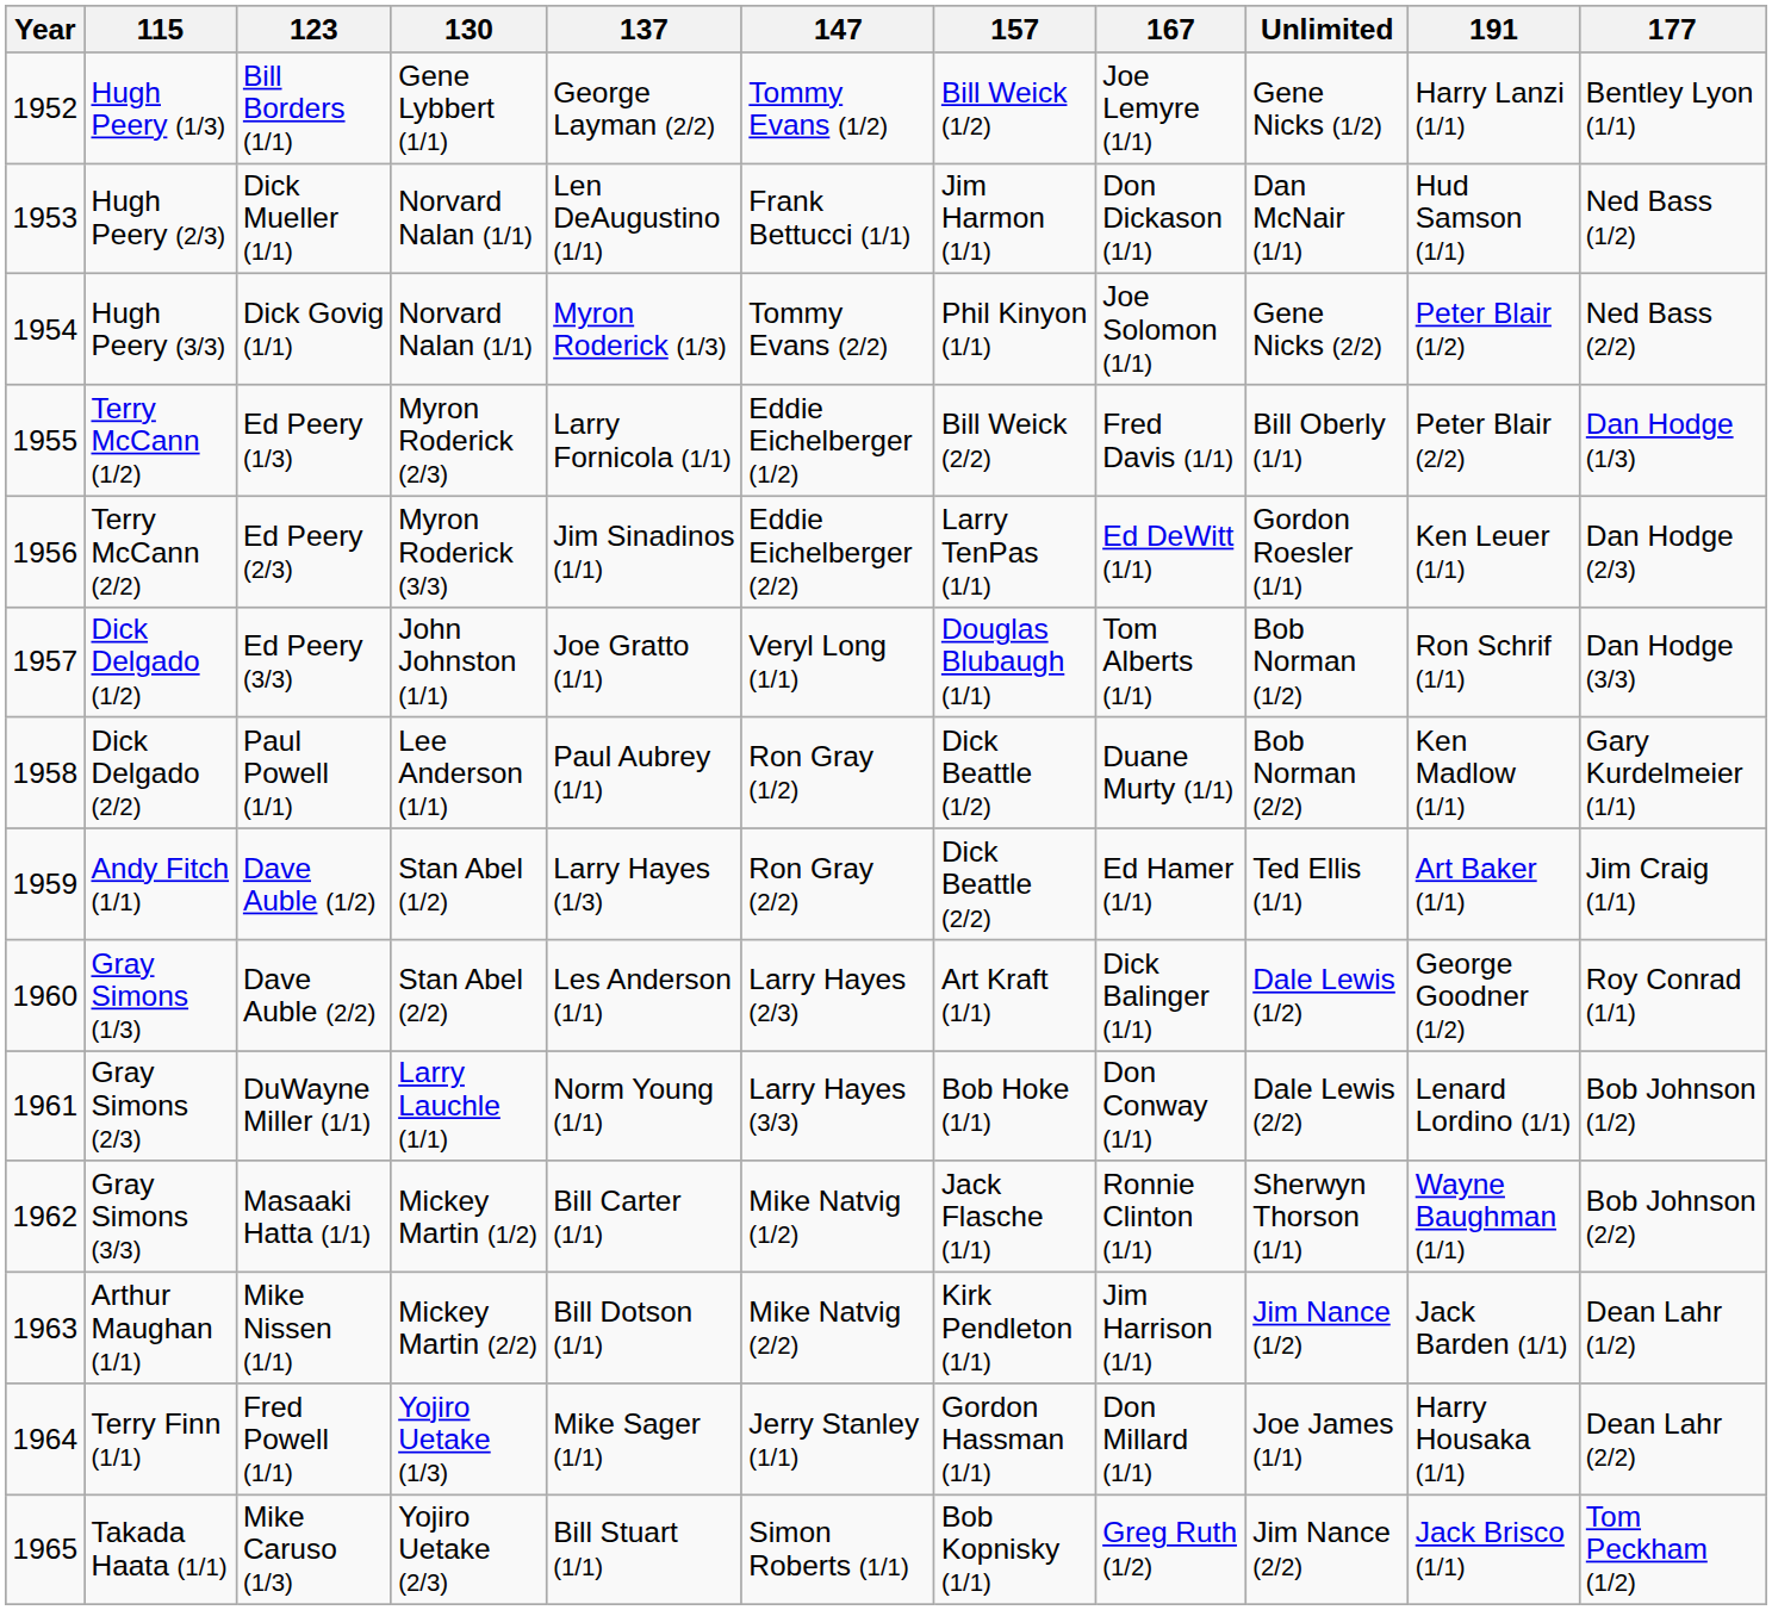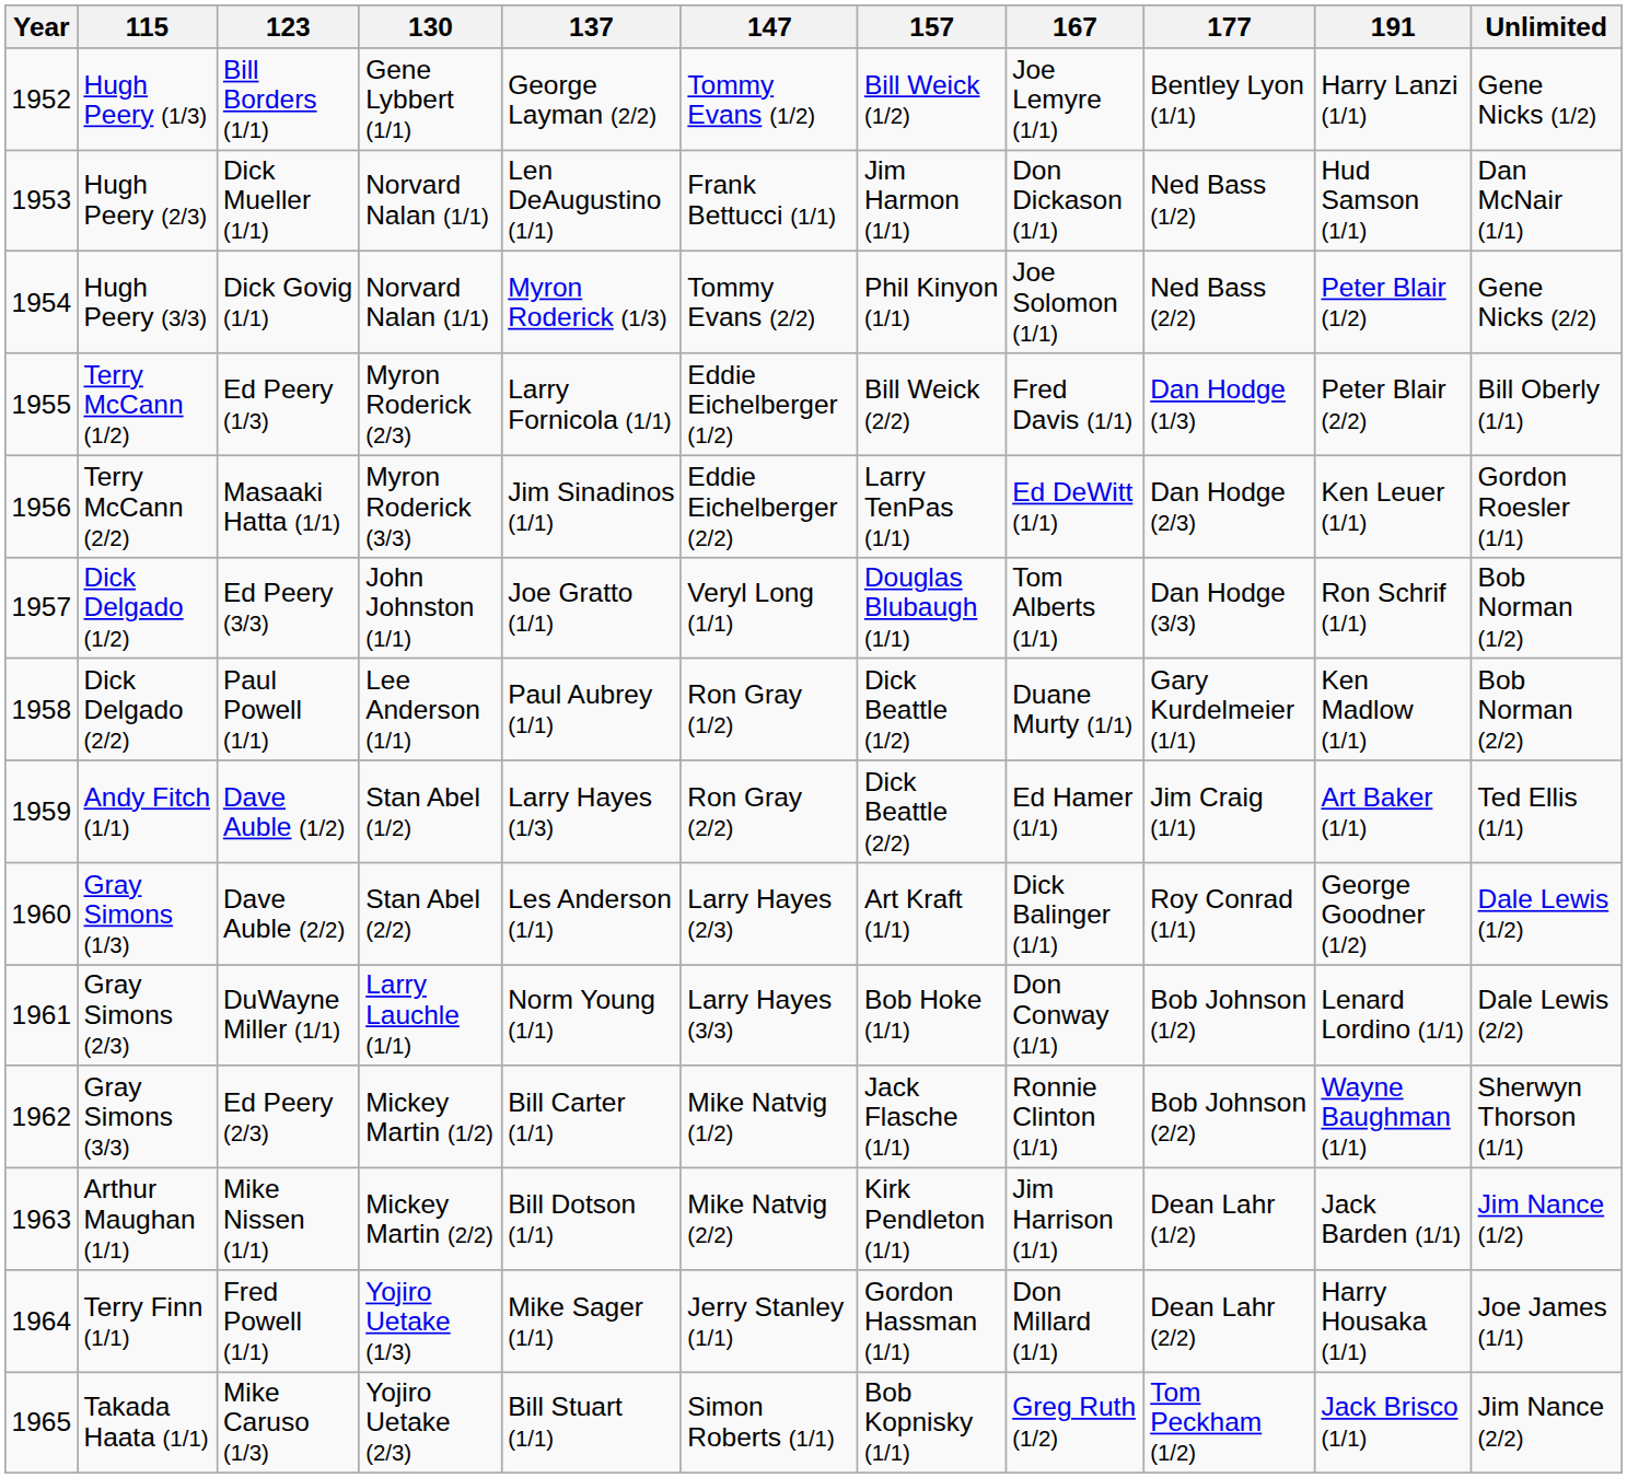 <table class="wikitable sortable" style="font-size: 90%">
 <tr>
 <th>Year</th>
 <th width=300>115</th>
 <th width=275>123</th>
 <th width=300>130</th>
 <th width=300>137</th>
 <th width=300>147</th>
 <th width=300>157</th>
 <th width=300>167</th>
+<th width=300>177</th>
+<th width=300>191</th>
 <th width=300>Unlimited</th>
-<th width=300>191</th>
-<th width=300>177</th>
 </tr>
 <tr>
 <td>1952</td>
 <td><a href='#'>Hugh Peery</a> <small>(1/3)</small></td>
 <td><a href='#'>Bill Borders</a> <small>(1/1)</small></td>
 <td>Gene Lybbert <small>(1/1)</small></td>
 <td>George Layman <small>(2/2)</small></td>
 <td><a href='#'>Tommy Evans</a> <small>(1/2)</small></td>
 <td><a href='#'>Bill Weick</a> <small>(1/2)</small></td>
 <td>Joe Lemyre <small>(1/1)</small></td>
+<td>Bentley Lyon <small>(1/1)</small></td>
+<td>Harry Lanzi <small>(1/1)</small></td>
 <td>Gene Nicks <small>(1/2)</small></td>
-<td>Harry Lanzi <small>(1/1)</small></td>
-<td>Bentley Lyon <small>(1/1)</small></td>
 </tr>
 <tr>
 <td>1953</td>
 <td>Hugh Peery <small>(2/3)</small></td>
 <td>Dick Mueller <small>(1/1)</small></td>
 <td>Norvard Nalan <small>(1/1)</small></td>
 <td>Len DeAugustino <small>(1/1)</small></td>
 <td>Frank Bettucci <small>(1/1)</small></td>
 <td>Jim Harmon <small>(1/1)</small></td>
 <td>Don Dickason <small>(1/1)</small></td>
+<td>Ned Bass <small>(1/2)</small></td>
+<td>Hud Samson <small>(1/1)</small></td>
 <td>Dan McNair <small>(1/1)</small></td>
-<td>Hud Samson <small>(1/1)</small></td>
-<td>Ned Bass <small>(1/2)</small></td>
 </tr>
 <tr>
 <td>1954</td>
 <td>Hugh Peery <small>(3/3)</small></td>
 <td>Dick Govig <small>(1/1)</small></td>
 <td>Norvard Nalan <small>(1/1)</small></td>
 <td><a href='#'>Myron Roderick</a> <small>(1/3)</small></td>
 <td>Tommy Evans <small>(2/2)</small></td>
 <td>Phil Kinyon <small>(1/1)</small></td>
 <td>Joe Solomon <small>(1/1)</small></td>
+<td>Ned Bass <small>(2/2)</small></td>
+<td><a href='#'>Peter Blair</a> <small>(1/2)</small></td>
 <td>Gene Nicks <small>(2/2)</small></td>
-<td><a href='#'>Peter Blair</a> <small>(1/2)</small></td>
-<td>Ned Bass <small>(2/2)</small></td>
 </tr>
 <tr>
 <td>1955</td>
 <td><a href='#'>Terry McCann</a> <small>(1/2)</small></td>
 <td>Ed Peery <small>(1/3)</small></td>
 <td>Myron Roderick <small>(2/3)</small></td>
 <td>Larry Fornicola <small>(1/1)</small></td>
 <td>Eddie Eichelberger <small>(1/2)</small></td>
 <td>Bill Weick <small>(2/2)</small></td>
 <td>Fred Davis <small>(1/1)</small></td>
+<td><a href='#'>Dan Hodge</a> <small>(1/3)</small></td>
+<td>Peter Blair <small>(2/2)</small></td>
 <td>Bill Oberly <small>(1/1)</small></td>
-<td>Peter Blair <small>(2/2)</small></td>
-<td><a href='#'>Dan Hodge</a> <small>(1/3)</small></td>
 </tr>
 <tr>
 <td>1956</td>
 <td>Terry McCann <small>(2/2)</small></td>
-<td>Ed Peery <small>(2/3)</small></td>
+<td>Masaaki Hatta <small>(1/1)</small></td>
 <td>Myron Roderick <small>(3/3)</small></td>
 <td>Jim Sinadinos <small>(1/1)</small></td>
 <td>Eddie Eichelberger <small>(2/2)</small></td>
 <td>Larry TenPas <small>(1/1)</small></td>
 <td><a href='#'>Ed DeWitt</a> <small>(1/1)</small></td>
+<td>Dan Hodge <small>(2/3)</small></td>
+<td>Ken Leuer <small>(1/1)</small></td>
 <td>Gordon Roesler <small>(1/1)</small></td>
-<td>Ken Leuer <small>(1/1)</small></td>
-<td>Dan Hodge <small>(2/3)</small></td>
 </tr>
 <tr>
 <td>1957</td>
 <td><a href='#'>Dick Delgado</a> <small>(1/2)</small></td>
 <td>Ed Peery <small>(3/3)</small></td>
 <td>John Johnston <small>(1/1)</small></td>
 <td>Joe Gratto <small>(1/1)</small></td>
 <td>Veryl Long <small>(1/1)</small></td>
 <td><a href='#'>Douglas Blubaugh</a> <small>(1/1)</small></td>
 <td>Tom Alberts <small>(1/1)</small></td>
+<td>Dan Hodge <small>(3/3)</small></td>
+<td>Ron Schrif <small>(1/1)</small></td>
 <td>Bob Norman <small>(1/2)</small></td>
-<td>Ron Schrif <small>(1/1)</small></td>
-<td>Dan Hodge <small>(3/3)</small></td>
 </tr>
 <tr>
 <td>1958</td>
 <td>Dick Delgado <small>(2/2)</small></td>
 <td>Paul Powell <small>(1/1)</small></td>
 <td>Lee Anderson <small>(1/1)</small></td>
 <td>Paul Aubrey <small>(1/1)</small></td>
 <td>Ron Gray <small>(1/2)</small></td>
 <td>Dick Beattle <small>(1/2)</small></td>
 <td>Duane Murty <small>(1/1)</small></td>
+<td>Gary Kurdelmeier <small>(1/1)</small></td>
+<td>Ken Madlow <small>(1/1)</small></td>
 <td>Bob Norman <small>(2/2)</small></td>
-<td>Ken Madlow <small>(1/1)</small></td>
-<td>Gary Kurdelmeier <small>(1/1)</small></td>
 </tr>
 <tr>
 <td>1959</td>
 <td><a href='#'>Andy Fitch</a> <small>(1/1)</small></td>
 <td><a href='#'>Dave Auble</a> <small>(1/2)</small></td>
 <td>Stan Abel <small>(1/2)</small></td>
 <td>Larry Hayes <small>(1/3)</small></td>
 <td>Ron Gray <small>(2/2)</small></td>
 <td>Dick Beattle <small>(2/2)</small></td>
 <td>Ed Hamer <small>(1/1)</small></td>
+<td>Jim Craig <small>(1/1)</small></td>
+<td><a href='#'>Art Baker</a> <small>(1/1)</small></td>
 <td>Ted Ellis <small>(1/1)</small></td>
-<td><a href='#'>Art Baker</a> <small>(1/1)</small></td>
-<td>Jim Craig <small>(1/1)</small></td>
 </tr>
 <tr>
 <td>1960</td>
 <td><a href='#'>Gray Simons</a> <small>(1/3)</small></td>
 <td>Dave Auble <small>(2/2)</small></td>
 <td>Stan Abel <small>(2/2)</small></td>
 <td>Les Anderson <small>(1/1)</small></td>
 <td>Larry Hayes <small>(2/3)</small></td>
 <td>Art Kraft <small>(1/1)</small></td>
 <td>Dick Balinger <small>(1/1)</small></td>
+<td>Roy Conrad <small>(1/1)</small></td>
+<td>George Goodner <small>(1/2)</small></td>
 <td><a href='#'>Dale Lewis</a> <small>(1/2)</small></td>
-<td>George Goodner <small>(1/2)</small></td>
-<td>Roy Conrad <small>(1/1)</small></td>
 </tr>
 <tr>
 <td>1961</td>
 <td>Gray Simons <small>(2/3)</small></td>
 <td>DuWayne Miller <small>(1/1)</small></td>
 <td><a href='#'>Larry Lauchle</a> <small>(1/1)</small></td>
 <td>Norm Young <small>(1/1)</small></td>
 <td>Larry Hayes <small>(3/3)</small></td>
 <td>Bob Hoke <small>(1/1)</small></td>
 <td>Don Conway <small>(1/1)</small></td>
+<td>Bob Johnson <small>(1/2)</small></td>
+<td>Lenard Lordino <small>(1/1)</small></td>
 <td>Dale Lewis <small>(2/2)</small></td>
-<td>Lenard Lordino <small>(1/1)</small></td>
-<td>Bob Johnson <small>(1/2)</small></td>
 </tr>
 <tr>
 <td>1962</td>
 <td>Gray Simons <small>(3/3)</small></td>
-<td>Masaaki Hatta <small>(1/1)</small></td>
+<td>Ed Peery <small>(2/3)</small></td>
 <td>Mickey Martin <small>(1/2)</small></td>
 <td>Bill Carter <small>(1/1)</small></td>
 <td>Mike Natvig <small>(1/2)</small></td>
 <td>Jack Flasche <small>(1/1)</small></td>
 <td>Ronnie Clinton <small>(1/1)</small></td>
+<td>Bob Johnson <small>(2/2)</small></td>
+<td><a href='#'>Wayne Baughman</a> <small>(1/1)</small></td>
 <td>Sherwyn Thorson <small>(1/1)</small></td>
-<td><a href='#'>Wayne Baughman</a> <small>(1/1)</small></td>
-<td>Bob Johnson <small>(2/2)</small></td>
 </tr>
 <tr>
 <td>1963</td>
 <td>Arthur Maughan <small>(1/1)</small></td>
 <td>Mike Nissen <small>(1/1)</small></td>
 <td>Mickey Martin <small>(2/2)</small></td>
 <td>Bill Dotson <small>(1/1)</small></td>
 <td>Mike Natvig <small>(2/2)</small></td>
 <td>Kirk Pendleton <small>(1/1)</small></td>
 <td>Jim Harrison <small>(1/1)</small></td>
+<td>Dean Lahr <small>(1/2)</small></td>
+<td>Jack Barden <small>(1/1)</small></td>
 <td><a href='#'>Jim Nance</a> <small>(1/2)</small></td>
-<td>Jack Barden <small>(1/1)</small></td>
-<td>Dean Lahr <small>(1/2)</small></td>
 </tr>
 <tr>
 <td>1964</td>
 <td>Terry Finn <small>(1/1)</small></td>
 <td>Fred Powell <small>(1/1)</small></td>
 <td><a href='#'>Yojiro Uetake</a> <small>(1/3)</small></td>
 <td>Mike Sager <small>(1/1)</small></td>
 <td>Jerry Stanley <small>(1/1)</small></td>
 <td>Gordon Hassman <small>(1/1)</small></td>
 <td>Don Millard <small>(1/1)</small></td>
+<td>Dean Lahr <small>(2/2)</small></td>
+<td>Harry Housaka <small>(1/1)</small></td>
 <td>Joe James <small>(1/1)</small></td>
-<td>Harry Housaka <small>(1/1)</small></td>
-<td>Dean Lahr <small>(2/2)</small></td>
 </tr>
 <tr>
 <td>1965</td>
 <td>Takada Haata <small>(1/1)</small></td>
 <td>Mike Caruso <small>(1/3)</small></td>
 <td>Yojiro Uetake <small>(2/3)</small></td>
 <td>Bill Stuart <small>(1/1)</small></td>
 <td>Simon Roberts <small>(1/1)</small></td>
 <td>Bob Kopnisky <small>(1/1)</small></td>
 <td><a href='#'>Greg Ruth</a> <small>(1/2)</small></td>
+<td><a href='#'>Tom Peckham</a> <small>(1/2)</small></td>
+<td><a href='#'>Jack Brisco</a> <small>(1/1)</small></td>
 <td>Jim Nance <small>(2/2)</small></td>
-<td><a href='#'>Jack Brisco</a> <small>(1/1)</small></td>
-<td><a href='#'>Tom Peckham</a> <small>(1/2)</small></td>
 </tr>
 </table>
